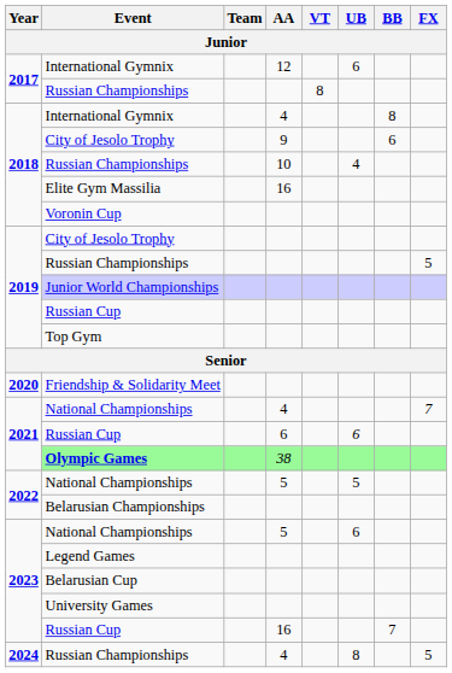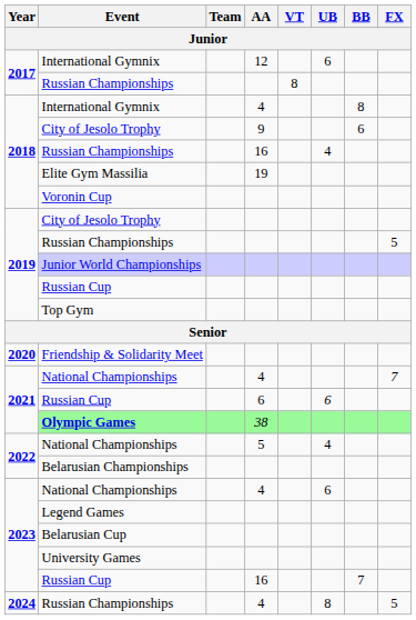 <table class="wikitable" style="text-align:center; font-size:95%;">
 <tr>
 <th align="center">Year</th>
 <th align="center">Event</th>
 <th style="width:30px;">Team</th>
 <th style="width:30px;">AA</th>
 <th style="width:30px;"><a href='#'>VT</a></th>
 <th style="width:30px;"><a href='#'>UB</a></th>
 <th style="width:30px;"><a href='#'>BB</a></th>
 <th style="width:30px;"><a href='#'>FX</a></th>
 </tr>
 <tr>
 <th colspan="8"><strong>Junior</strong></th>
 </tr>
 <tr>
 <td rowspan="2"><strong><a href='#'>2017</a></strong></td>
 <td align=left>International Gymnix</td>
 <td></td>
 <td>12</td>
 <td></td>
 <td>6</td>
 <td></td>
 <td></td>
 </tr>
 <tr>
 <td align=left><a href='#'>Russian Championships</a></td>
 <td></td>
 <td></td>
 <td>8</td>
 <td></td>
 <td></td>
 <td></td>
 </tr>
 <tr>
 <td rowspan="5"><strong><a href='#'>2018</a></strong></td>
 <td align=left>International Gymnix</td>
 <td></td>
 <td>4</td>
 <td></td>
 <td></td>
 <td>8</td>
 <td></td>
 </tr>
 <tr>
 <td align=left><a href='#'>City of Jesolo Trophy</a></td>
 <td></td>
 <td>9</td>
 <td></td>
 <td></td>
 <td>6</td>
 <td></td>
 </tr>
 <tr>
 <td align=left><a href='#'>Russian Championships</a></td>
 <td></td>
-<td>10</td>
+<td>16</td>
 <td></td>
 <td>4</td>
 <td></td>
 <td></td>
 </tr>
 <tr>
 <td align=left>Elite Gym Massilia</td>
 <td></td>
-<td>16</td>
+<td>19</td>
 <td></td>
 <td></td>
 <td></td>
 <td></td>
 </tr>
 <tr>
 <td align=left><a href='#'>Voronin Cup</a></td>
 <td></td>
 <td></td>
 <td></td>
 <td></td>
 <td></td>
 <td></td>
 </tr>
 <tr>
 <td rowspan="5"><strong><a href='#'>2019</a></strong></td>
 <td align=left><a href='#'>City of Jesolo Trophy</a></td>
 <td></td>
 <td></td>
 <td></td>
 <td></td>
 <td></td>
 <td></td>
 </tr>
 <tr>
 <td align=left>Russian Championships</td>
 <td></td>
 <td></td>
 <td></td>
 <td></td>
 <td></td>
 <td>5</td>
 </tr>
 <tr style="background:#ccf;">
 <td align=left><a href='#'>Junior World Championships</a></td>
 <td></td>
 <td></td>
 <td></td>
 <td></td>
 <td></td>
 <td></td>
 </tr>
 <tr>
 <td align=left><a href='#'>Russian Cup</a></td>
 <td></td>
 <td></td>
 <td></td>
 <td></td>
 <td></td>
 <td></td>
 </tr>
 <tr>
 <td align=left>Top Gym</td>
 <td></td>
 <td></td>
 <td></td>
 <td></td>
 <td></td>
 <td></td>
 </tr>
 <tr>
 <th colspan="8"><strong>Senior</strong></th>
 </tr>
 <tr>
 <td rowspan="1"><strong><a href='#'>2020</a></strong></td>
 <td align=left><a href='#'>Friendship & Solidarity Meet</a></td>
 <td></td>
 <td></td>
 <td></td>
 <td></td>
 <td></td>
 <td></td>
 </tr>
 <tr>
 <td rowspan="3"><strong><a href='#'>2021</a></strong></td>
 <td align=left><a href='#'>National Championships</a></td>
 <td></td>
 <td>4</td>
 <td></td>
 <td></td>
 <td><em></em></td>
 <td><em>7</em></td>
 </tr>
 <tr>
 <td align=left><a href='#'>Russian Cup</a></td>
 <td></td>
 <td>6</td>
 <td></td>
 <td><em>6</em></td>
 <td><em></em></td>
 <td></td>
 </tr>
 <tr bgcolor=98FB98>
 <td align=left><strong><a href='#'>Olympic Games</a></strong></td>
 <td></td>
 <td><em>38</em></td>
 <td></td>
 <td></td>
 <td></td>
 <td></td>
 </tr>
 <tr>
 <td rowspan="2"><strong><a href='#'>2022</a></strong></td>
 <td align=left>National Championships</td>
 <td></td>
 <td>5</td>
 <td></td>
-<td>5</td>
+<td>4</td>
 <td></td>
 <td></td>
 </tr>
 <tr>
 <td align=left>Belarusian Championships</td>
 <td></td>
 <td></td>
 <td></td>
 <td></td>
 <td></td>
 <td></td>
 </tr>
 <tr>
 <td rowspan="5"><strong><a href='#'>2023</a></strong></td>
 <td align=left>National Championships</td>
 <td></td>
-<td>5</td>
+<td>4</td>
 <td></td>
 <td>6</td>
 <td></td>
 <td></td>
 </tr>
 <tr>
 <td align=left>Legend Games</td>
 <td></td>
 <td></td>
 <td></td>
 <td></td>
 <td></td>
 <td></td>
 </tr>
 <tr>
 <td align=left>Belarusian  Cup</td>
 <td></td>
 <td></td>
 <td></td>
 <td></td>
 <td></td>
 <td></td>
 </tr>
 <tr>
 <td align=left>University Games</td>
 <td></td>
 <td></td>
 <td></td>
 <td></td>
 <td></td>
 <td></td>
 </tr>
 <tr>
 <td align=left><a href='#'>Russian Cup</a></td>
 <td></td>
 <td>16</td>
 <td></td>
 <td></td>
 <td>7</td>
 <td></td>
 </tr>
 <tr>
 <td rowspan="1"><strong><a href='#'>2024</a></strong></td>
 <td align=left>Russian Championships</td>
 <td></td>
 <td>4</td>
 <td></td>
 <td>8</td>
 <td></td>
 <td>5</td>
 </tr>
 </table>
